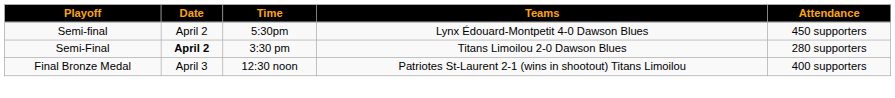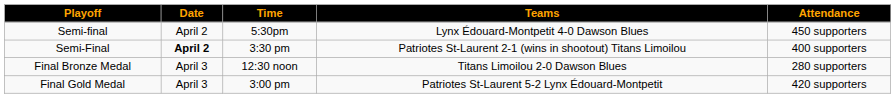 <table class="wikitable" width="80%">
 <tr align="center">
 <th style="background:black;color:orange;">Playoff</th>
 <th style="background:black;color:orange;">Date</th>
 <th style="background:black;color:orange;">Time</th>
 <th style="background:black;color:orange;">Teams</th>
 <th style="background:black;color:orange;">Attendance</th>
 </tr>
 <tr align="center" bgcolor="">
 <td>Semi-final</td>
 <td>April 2</td>
 <td>5:30pm</td>
 <td>Lynx Édouard-Montpetit 4-0 Dawson Blues</td>
 <td>450 supporters</td>
 </tr>
 <tr align="center" bgcolor="">
 <td>Semi-Final</td>
 <td><strong>April 2</strong></td>
 <td>3:30 pm</td>
-<td>Titans Limoilou 2-0 Dawson Blues</td>
-<td>280 supporters</td>
+<td>Patriotes St-Laurent 2-1 (wins in shootout) Titans Limoilou</td>
+<td>400 supporters</td>
 </tr>
 <tr align="center" bgcolor="">
 <td>Final Bronze Medal </td>
 <td>April 3</td>
 <td>12:30 noon</td>
-<td>Patriotes St-Laurent 2-1 (wins in shootout) Titans Limoilou</td>
-<td>400 supporters</td>
+<td>Titans Limoilou 2-0 Dawson Blues</td>
+<td>280 supporters</td>
+</tr>
+<tr align="center" bgcolor="">
+<td>Final Gold Medal </td>
+<td>April 3</td>
+<td>3:00 pm</td>
+<td>Patriotes St-Laurent 5-2 Lynx Édouard-Montpetit</td>
+<td>420 supporters</td>
 </tr>
 </table>
